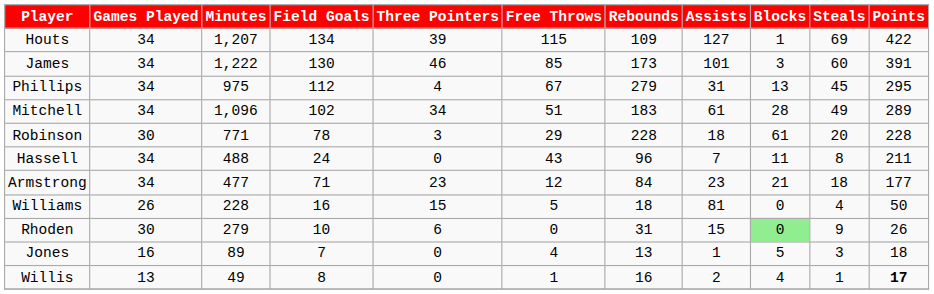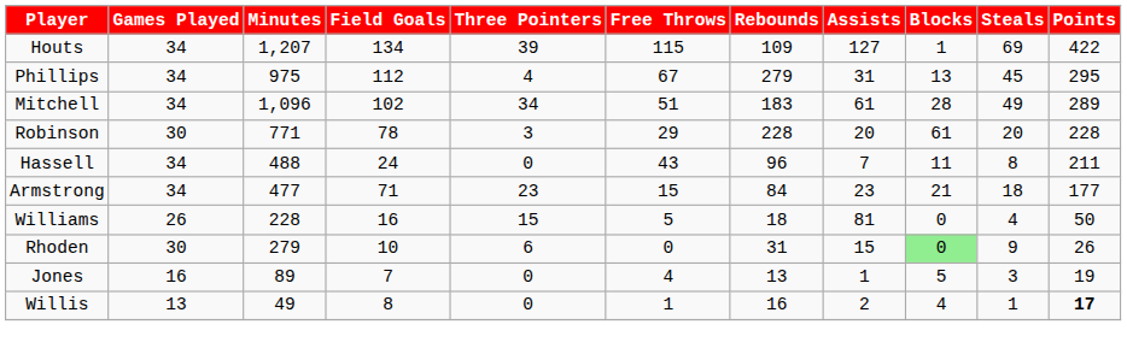 <table class="wikitable" style="text-align:center">
 <tr>
 <th style="background:red;color:#FFFFFF;">Player</th>
 <th style="background:red;color:#FFFFFF;">Games Played</th>
 <th style="background:red;color:#FFFFFF;">Minutes</th>
 <th style="background:red;color:#FFFFFF;">Field Goals</th>
 <th style="background:red;color:#FFFFFF;">Three Pointers</th>
 <th style="background:red;color:#FFFFFF;">Free Throws</th>
 <th style="background:red;color:#FFFFFF;">Rebounds</th>
 <th style="background:red;color:#FFFFFF;">Assists</th>
 <th style="background:red;color:#FFFFFF;">Blocks</th>
 <th style="background:red;color:#FFFFFF;">Steals</th>
 <th style="background:red;color:#FFFFFF;">Points</th>
 </tr>
 <tr>
 <td>Houts</td>
 <td>34</td>
 <td>1,207</td>
 <td>134</td>
 <td>39</td>
 <td>115</td>
 <td>109</td>
 <td>127</td>
 <td>1</td>
 <td>69</td>
 <td>422</td>
-</tr>
-<tr>
-<td>James</td>
-<td>34</td>
-<td>1,222</td>
-<td>130</td>
-<td>46</td>
-<td>85</td>
-<td>173</td>
-<td>101</td>
-<td>3</td>
-<td>60</td>
-<td>391</td>
 </tr>
 <tr>
 <td>Phillips</td>
 <td>34</td>
 <td>975</td>
 <td>112</td>
 <td>4</td>
 <td>67</td>
 <td>279</td>
 <td>31</td>
 <td>13</td>
 <td>45</td>
 <td>295</td>
 </tr>
 <tr>
 <td>Mitchell</td>
 <td>34</td>
 <td>1,096</td>
 <td>102</td>
 <td>34</td>
 <td>51</td>
 <td>183</td>
 <td>61</td>
 <td>28</td>
 <td>49</td>
 <td>289</td>
 </tr>
 <tr>
 <td>Robinson</td>
 <td>30</td>
 <td>771</td>
 <td>78</td>
 <td>3</td>
 <td>29</td>
 <td>228</td>
-<td>18</td>
+<td>20</td>
 <td>61</td>
 <td>20</td>
 <td>228</td>
 </tr>
 <tr>
 <td>Hassell</td>
 <td>34</td>
 <td>488</td>
 <td>24</td>
 <td>0</td>
 <td>43</td>
 <td>96</td>
 <td>7</td>
 <td>11</td>
 <td>8</td>
 <td>211</td>
 </tr>
 <tr>
 <td>Armstrong</td>
 <td>34</td>
 <td>477</td>
 <td>71</td>
 <td>23</td>
-<td>12</td>
+<td>15</td>
 <td>84</td>
 <td>23</td>
 <td>21</td>
 <td>18</td>
 <td>177</td>
 </tr>
 <tr>
 <td>Williams</td>
 <td>26</td>
 <td>228</td>
 <td>16</td>
 <td>15</td>
 <td>5</td>
 <td>18</td>
 <td>81</td>
 <td>0</td>
 <td>4</td>
 <td>50</td>
 </tr>
 <tr>
 <td>Rhoden</td>
 <td>30</td>
 <td>279</td>
 <td>10</td>
 <td>6</td>
 <td>0</td>
 <td>31</td>
 <td>15</td>
 <td style="background: lightgreen;">0</td>
 <td>9</td>
 <td>26</td>
 </tr>
 <tr>
 <td>Jones</td>
 <td>16</td>
 <td>89</td>
 <td>7</td>
 <td>0</td>
 <td>4</td>
 <td>13</td>
 <td>1</td>
 <td>5</td>
 <td>3</td>
-<td>18</td>
+<td>19</td>
 </tr>
 <tr>
 <td>Willis</td>
 <td>13</td>
 <td>49</td>
 <td>8</td>
 <td>0</td>
 <td>1</td>
 <td>16</td>
 <td>2</td>
 <td>4</td>
 <td>1</td>
 <td><strong>17</strong></td>
 </tr>
 <tr>
 </tr>
 </table>
